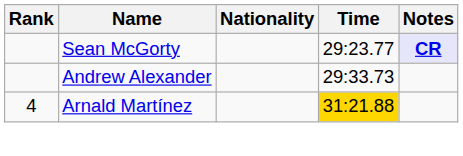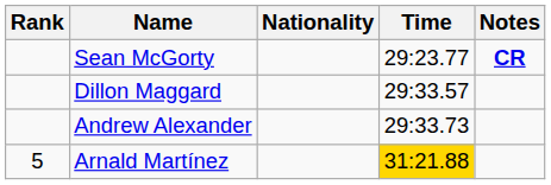 <table class="wikitable sortable" style="text-align:center">
 <tr>
 <th>Rank</th>
 <th>Name</th>
 <th>Nationality</th>
 <th>Time</th>
 <th>Notes</th>
 </tr>
 <tr>
 <td></td>
 <td align=left><a href='#'>Sean McGorty</a></td>
 <td align=left></td>
 <td>29:23.77</td>
-<td style="background: lavender;"><strong><a href='#'>CR</a></strong></td>
+<td><strong><a href='#'>CR</a></strong></td>
+</tr>
+<tr>
+<td></td>
+<td align=left><a href='#'>Dillon Maggard</a></td>
+<td align=left></td>
+<td>29:33.57</td>
+<td></td>
 </tr>
 <tr>
 <td></td>
 <td align=left><a href='#'>Andrew Alexander</a></td>
 <td align=left></td>
 <td>29:33.73</td>
 <td></td>
 </tr>
 <tr>
-<td>4</td>
+<td>5</td>
 <td align=left><a href='#'>Arnald Martínez</a></td>
 <td align=left></td>
 <td style="background: gold;">31:21.88</td>
 <td></td>
 </tr>
 </table>
